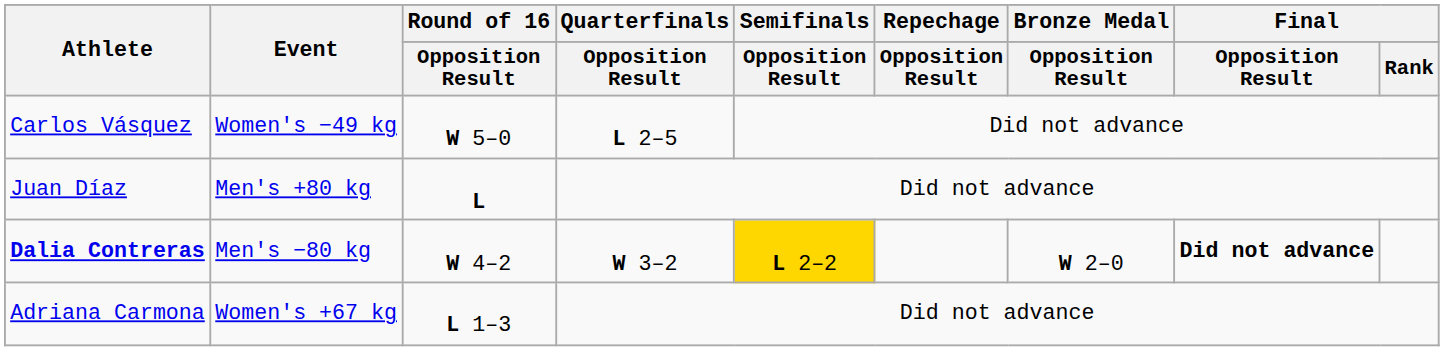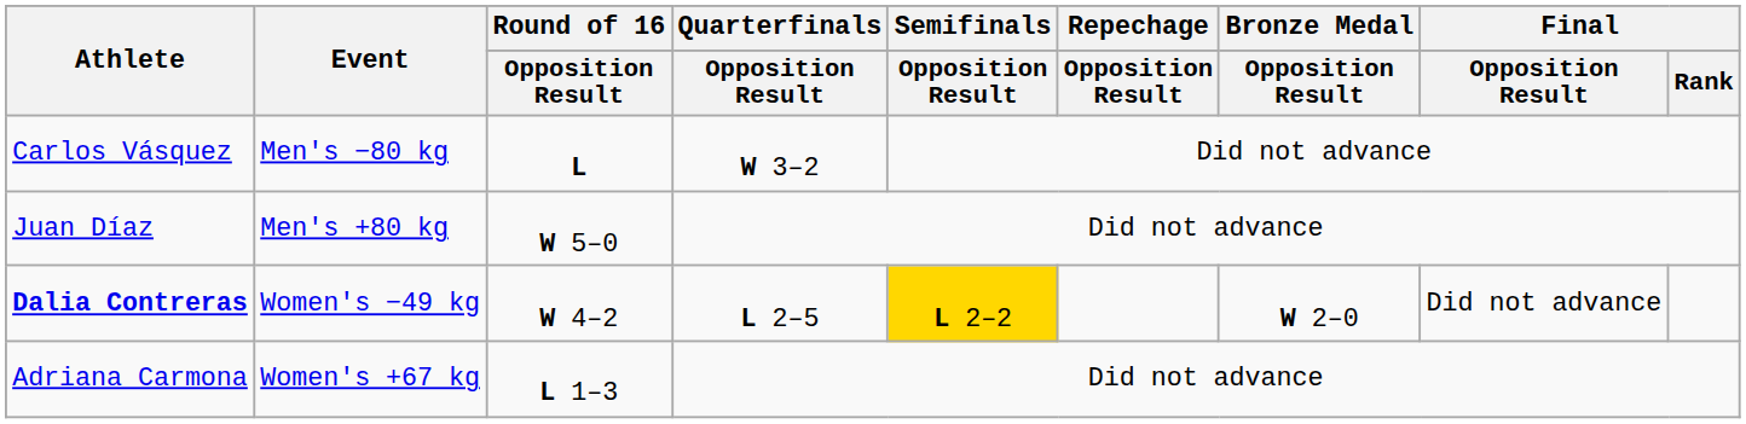 <table class="wikitable" style="font-size:90%">
 <tr>
 <th rowspan="2">Athlete</th>
 <th rowspan="2">Event</th>
 <th>Round of 16</th>
 <th>Quarterfinals</th>
 <th>Semifinals</th>
 <th>Repechage</th>
 <th>Bronze Medal</th>
 <th colspan=2>Final</th>
 </tr>
 <tr style="font-size:95%">
 <th>Opposition<br>Result</th>
 <th>Opposition<br>Result</th>
 <th>Opposition<br>Result</th>
 <th>Opposition<br>Result</th>
 <th>Opposition<br>Result</th>
 <th>Opposition<br>Result</th>
 <th>Rank</th>
 </tr>
 <tr align=center>
 <td align=left><a href='#'>Carlos Vásquez</a></td>
-<td align=left><a href='#'>Women's −49 kg</a></td>
-<td><br><strong>W</strong> 5–0</td>
-<td><br><strong>L</strong> 2–5</td>
+<td align=left><a href='#'>Men's −80 kg</a></td>
+<td><br><strong>L</strong> </td>
+<td><br><strong>W</strong> 3–2</td>
 <td colspan=5>Did not advance</td>
 </tr>
 <tr align=center>
 <td align=left><a href='#'>Juan Díaz</a></td>
 <td align=left><a href='#'>Men's +80 kg</a></td>
-<td><br><strong>L</strong> </td>
+<td><br><strong>W</strong> 5–0</td>
 <td colspan=6>Did not advance</td>
 </tr>
 <tr align=center>
 <td align=left><strong><a href='#'>Dalia Contreras</a></strong></td>
-<td align=left><a href='#'>Men's −80 kg</a></td>
+<td align=left><a href='#'>Women's −49 kg</a></td>
 <td><br><strong>W</strong> 4–2</td>
-<td><br><strong>W</strong> 3–2</td>
+<td><br><strong>L</strong> 2–5</td>
 <td style="background: gold;"><br><strong>L</strong> 2–2 </td>
 <td></td>
 <td><br><strong>W</strong> 2–0</td>
-<td><strong>Did not advance</strong></td>
+<td>Did not advance</td>
 <td></td>
 </tr>
 <tr align=center>
 <td align=left><a href='#'>Adriana Carmona</a></td>
 <td align=left><a href='#'>Women's +67 kg</a></td>
 <td><br><strong>L</strong> 1–3</td>
 <td colspan=6>Did not advance</td>
 </tr>
 </table>
